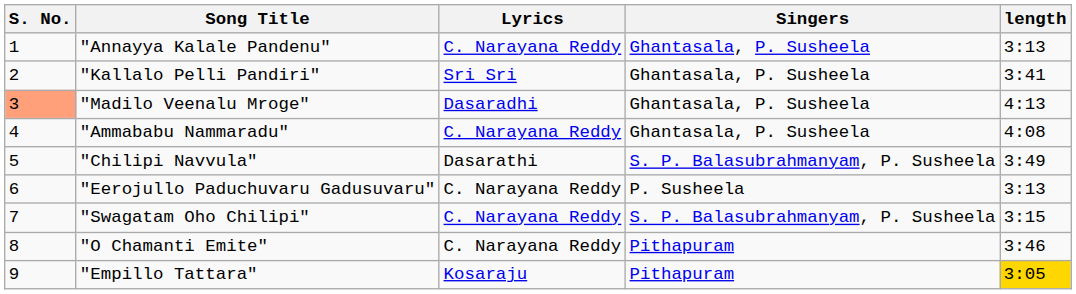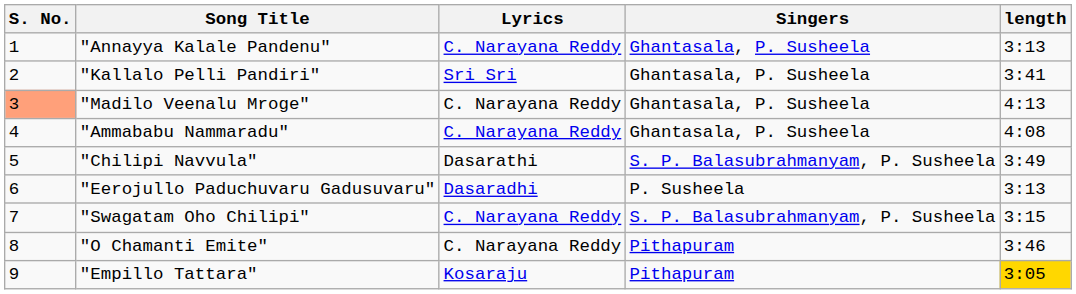 <table class="wikitable">
 <tr>
 <th>S. No.</th>
 <th>Song Title</th>
 <th>Lyrics</th>
 <th>Singers</th>
 <th>length</th>
 </tr>
 <tr>
 <td>1</td>
 <td>"Annayya Kalale Pandenu"</td>
 <td><a href='#'>C. Narayana Reddy</a></td>
 <td><a href='#'>Ghantasala</a>, <a href='#'>P. Susheela</a></td>
 <td>3:13</td>
 </tr>
 <tr>
 <td>2</td>
 <td>"Kallalo Pelli Pandiri"</td>
 <td><a href='#'>Sri Sri</a></td>
 <td>Ghantasala, P. Susheela</td>
 <td>3:41</td>
 </tr>
 <tr>
 <td style="background: lightsalmon;">3</td>
 <td>"Madilo Veenalu Mroge"</td>
-<td><a href='#'>Dasaradhi</a></td>
+<td>C. Narayana Reddy</td>
 <td>Ghantasala, P. Susheela</td>
 <td>4:13</td>
 </tr>
 <tr>
 <td>4</td>
 <td>"Ammababu Nammaradu"</td>
 <td><a href='#'>C. Narayana Reddy</a></td>
 <td>Ghantasala, P. Susheela</td>
 <td>4:08</td>
 </tr>
 <tr>
 <td>5</td>
 <td>"Chilipi Navvula"</td>
 <td>Dasarathi</td>
 <td><a href='#'>S. P. Balasubrahmanyam</a>, P. Susheela</td>
 <td>3:49</td>
 </tr>
 <tr>
 <td>6</td>
 <td>"Eerojullo Paduchuvaru Gadusuvaru"</td>
-<td>C. Narayana Reddy</td>
+<td><a href='#'>Dasaradhi</a></td>
 <td>P. Susheela</td>
 <td>3:13</td>
 </tr>
 <tr>
 <td>7</td>
 <td>"Swagatam Oho Chilipi"</td>
 <td><a href='#'>C. Narayana Reddy</a></td>
 <td><a href='#'>S. P. Balasubrahmanyam</a>, P. Susheela</td>
 <td>3:15</td>
 </tr>
 <tr>
 <td>8</td>
 <td>"O Chamanti Emite"</td>
 <td>C. Narayana Reddy</td>
 <td><a href='#'>Pithapuram</a></td>
 <td>3:46</td>
 </tr>
 <tr>
 <td>9</td>
 <td>"Empillo Tattara"</td>
 <td><a href='#'>Kosaraju</a></td>
 <td><a href='#'>Pithapuram</a></td>
 <td style="background: gold;">3:05</td>
 </tr>
 </table>
